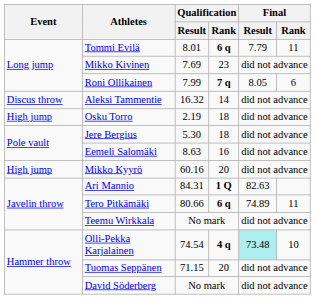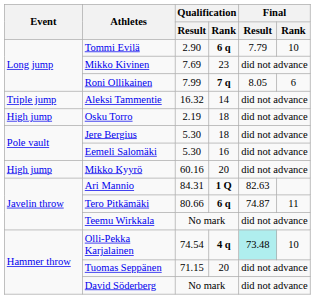 <table class="wikitable" border="1" style="font-size:90%">
 <tr>
 <th rowspan="2" width=100>Event</th>
 <th rowspan="2" width=120>Athletes</th>
 <th colspan="2">Qualification</th>
 <th colspan="2">Final</th>
 </tr>
 <tr>
 <th>Result</th>
 <th>Rank</th>
 <th>Result</th>
 <th>Rank</th>
 </tr>
 <tr>
 <td rowspan=3><a href='#'>Long jump</a></td>
 <td><a href='#'>Tommi Evilä</a></td>
-<td align=center>8.01</td>
+<td align=center>2.90</td>
 <td align=center><strong>6 q</strong></td>
 <td align=center>7.79</td>
-<td align=center>11</td>
+<td align=center>10</td>
 </tr>
 <tr>
 <td><a href='#'>Mikko Kivinen</a></td>
 <td align=center>7.69</td>
 <td align=center>23</td>
 <td align=center colspan="2">did not advance</td>
 </tr>
 <tr>
 <td><a href='#'>Roni Ollikainen</a></td>
 <td align=center>7.99</td>
 <td align=center><strong>7 q</strong></td>
 <td align=center>8.05</td>
 <td align=center>6</td>
 </tr>
 <tr>
-<td><a href='#'>Discus throw</a></td>
+<td><a href='#'>Triple jump</a></td>
 <td><a href='#'>Aleksi Tammentie</a></td>
 <td align=center>16.32</td>
 <td align=center>14</td>
 <td align=center colspan="2">did not advance</td>
 </tr>
 <tr>
 <td><a href='#'>High jump</a></td>
 <td><a href='#'>Osku Torro</a></td>
 <td align=center>2.19</td>
 <td align=center>18</td>
 <td align=center colspan="2">did not advance</td>
 </tr>
 <tr>
 <td rowspan=2><a href='#'>Pole vault</a></td>
 <td><a href='#'>Jere Bergius</a></td>
 <td align=center>5.30</td>
 <td align=center>18</td>
 <td align=center colspan="2">did not advance</td>
 </tr>
 <tr>
 <td><a href='#'>Eemeli Salomäki</a></td>
-<td align=center>8.63</td>
+<td align=center>5.30</td>
 <td align=center>16</td>
 <td align=center colspan="2">did not advance</td>
 </tr>
 <tr>
 <td><a href='#'>High jump</a></td>
 <td><a href='#'>Mikko Kyyrö</a></td>
 <td align=center>60.16</td>
 <td align=center>20</td>
 <td align=center colspan="2">did not advance</td>
 </tr>
 <tr>
 <td rowspan=3><a href='#'>Javelin throw</a></td>
 <td><a href='#'>Ari Mannio</a></td>
 <td align=center>84.31</td>
 <td align=center><strong>1 Q</strong></td>
 <td align=center>82.63</td>
 <td align=center></td>
 </tr>
 <tr>
 <td><a href='#'>Tero Pitkämäki</a></td>
 <td align=center>80.66</td>
 <td align=center><strong>6 q</strong></td>
-<td align=center>74.89</td>
+<td align=center>74.87</td>
 <td align=center>11</td>
 </tr>
 <tr>
 <td><a href='#'>Teemu Wirkkala</a></td>
 <td align=center colspan="2">No mark</td>
 <td align=center colspan="2">did not advance</td>
 </tr>
 <tr>
 <td rowspan=3><a href='#'>Hammer throw</a></td>
 <td><a href='#'>Olli-Pekka Karjalainen</a></td>
 <td align=center>74.54</td>
 <td align=center><strong>4 q</strong></td>
 <td align=center style="background: paleturquoise;">73.48</td>
 <td align=center>10</td>
 </tr>
 <tr>
 <td><a href='#'>Tuomas Seppänen</a></td>
 <td align=center>71.15</td>
 <td align=center>20</td>
 <td align=center colspan="2">did not advance</td>
 </tr>
 <tr>
 <td><a href='#'>David Söderberg</a></td>
 <td align=center colspan="2">No mark</td>
 <td align=center colspan="2">did not advance</td>
 </tr>
 </table>
